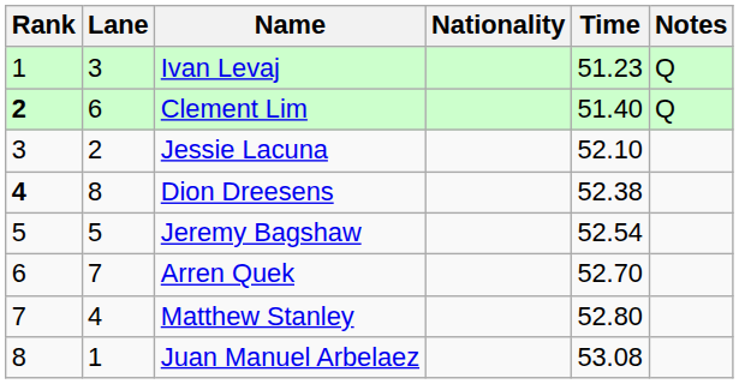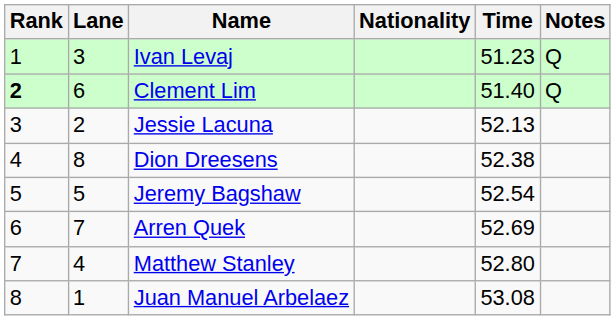 <table class="wikitable">
 <tr>
 <th>Rank</th>
 <th>Lane</th>
 <th>Name</th>
 <th>Nationality</th>
 <th>Time</th>
 <th>Notes</th>
 </tr>
 <tr bgcolor=ccffcc>
 <td>1</td>
 <td>3</td>
 <td><a href='#'>Ivan Levaj</a></td>
 <td></td>
 <td>51.23</td>
 <td>Q</td>
 </tr>
 <tr bgcolor=ccffcc>
 <td><strong>2</strong></td>
 <td>6</td>
 <td><a href='#'>Clement Lim</a></td>
 <td></td>
 <td>51.40</td>
 <td>Q</td>
 </tr>
 <tr>
 <td>3</td>
 <td>2</td>
 <td><a href='#'>Jessie Lacuna</a></td>
 <td></td>
-<td>52.10</td>
+<td>52.13</td>
 <td></td>
 </tr>
 <tr>
-<td><strong>4</strong></td>
+<td>4</td>
 <td>8</td>
 <td><a href='#'>Dion Dreesens</a></td>
 <td></td>
 <td>52.38</td>
 <td></td>
 </tr>
 <tr>
 <td>5</td>
 <td>5</td>
 <td><a href='#'>Jeremy Bagshaw</a></td>
 <td></td>
 <td>52.54</td>
 <td></td>
 </tr>
 <tr>
 <td>6</td>
 <td>7</td>
 <td><a href='#'>Arren Quek</a></td>
 <td></td>
-<td>52.70</td>
+<td>52.69</td>
 <td></td>
 </tr>
 <tr>
 <td>7</td>
 <td>4</td>
 <td><a href='#'>Matthew Stanley</a></td>
 <td></td>
 <td>52.80</td>
 <td></td>
 </tr>
 <tr>
 <td>8</td>
 <td>1</td>
 <td><a href='#'>Juan Manuel Arbelaez</a></td>
 <td></td>
 <td>53.08</td>
 <td></td>
 </tr>
 </table>
